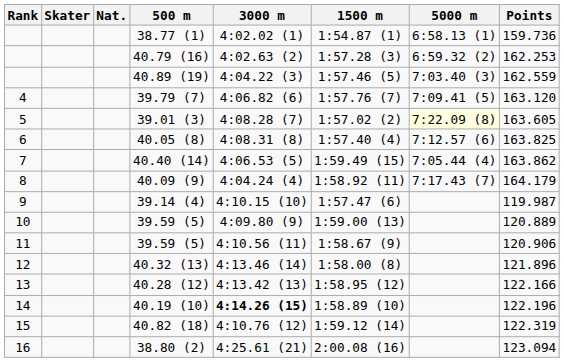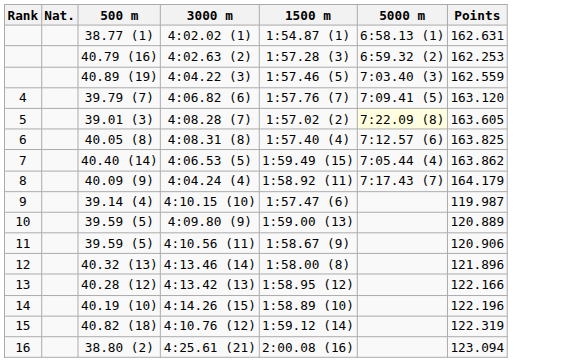 <table class="wikitable sortable" border="1" style="text-align:center">
 <tr align=center>
 <th>Rank</th>
-<th>Skater</th>
 <th>Nat.</th>
 <th>500 m</th>
 <th>3000 m</th>
 <th>1500 m</th>
 <th>5000 m</th>
 <th>Points</th>
 </tr>
 <tr>
 <td></td>
-<td align=left></td>
 <td></td>
 <td>38.77 (1)</td>
 <td>4:02.02 (1)</td>
 <td>1:54.87 (1)</td>
 <td>6:58.13 (1)</td>
-<td>159.736</td>
+<td>162.631</td>
 </tr>
 <tr>
 <td></td>
-<td align=left></td>
 <td></td>
 <td>40.79 (16)</td>
 <td>4:02.63 (2)</td>
 <td>1:57.28 (3)</td>
 <td>6:59.32 (2)</td>
 <td>162.253</td>
 </tr>
 <tr>
 <td></td>
-<td align=left></td>
 <td></td>
 <td>40.89 (19)</td>
 <td>4:04.22 (3)</td>
 <td>1:57.46 (5)</td>
 <td>7:03.40 (3)</td>
 <td>162.559</td>
 </tr>
 <tr>
 <td>4</td>
-<td align=left></td>
 <td></td>
 <td>39.79 (7)</td>
 <td>4:06.82 (6)</td>
 <td>1:57.76 (7)</td>
 <td>7:09.41 (5)</td>
 <td>163.120</td>
 </tr>
 <tr>
 <td>5</td>
-<td align=left></td>
 <td></td>
 <td>39.01 (3)</td>
 <td>4:08.28 (7)</td>
 <td>1:57.02 (2)</td>
 <td style="background: lightyellow;">7:22.09 (8)</td>
 <td>163.605</td>
 </tr>
 <tr>
 <td>6</td>
-<td align=left></td>
 <td></td>
 <td>40.05 (8)</td>
 <td>4:08.31 (8)</td>
 <td>1:57.40 (4)</td>
 <td>7:12.57 (6)</td>
 <td>163.825</td>
 </tr>
 <tr>
 <td>7</td>
-<td align=left></td>
 <td></td>
 <td>40.40 (14)</td>
 <td>4:06.53 (5)</td>
 <td>1:59.49 (15)</td>
 <td>7:05.44 (4)</td>
 <td>163.862</td>
 </tr>
 <tr>
 <td>8</td>
-<td align=left></td>
 <td></td>
 <td>40.09 (9)</td>
 <td>4:04.24 (4)</td>
 <td>1:58.92 (11)</td>
 <td>7:17.43 (7)</td>
 <td>164.179</td>
 </tr>
 <tr>
 <td>9</td>
-<td align=left></td>
 <td></td>
 <td>39.14 (4)</td>
 <td>4:10.15 (10)</td>
 <td>1:57.47 (6)</td>
 <td></td>
 <td>119.987</td>
 </tr>
 <tr>
 <td>10</td>
-<td align=left></td>
 <td></td>
 <td>39.59 (5)</td>
 <td>4:09.80 (9)</td>
 <td>1:59.00 (13)</td>
 <td></td>
 <td>120.889</td>
 </tr>
 <tr>
 <td>11</td>
-<td align=left></td>
 <td></td>
 <td>39.59 (5)</td>
 <td>4:10.56 (11)</td>
 <td>1:58.67 (9)</td>
 <td></td>
 <td>120.906</td>
 </tr>
 <tr>
 <td>12</td>
-<td align=left></td>
 <td></td>
 <td>40.32 (13)</td>
 <td>4:13.46 (14)</td>
 <td>1:58.00 (8)</td>
 <td></td>
 <td>121.896</td>
 </tr>
 <tr>
 <td>13</td>
-<td align=left></td>
 <td></td>
 <td>40.28 (12)</td>
 <td>4:13.42 (13)</td>
 <td>1:58.95 (12)</td>
 <td></td>
 <td>122.166</td>
 </tr>
 <tr>
 <td>14</td>
-<td align=left></td>
 <td></td>
 <td>40.19 (10)</td>
-<td><strong>4:14.26 (15)</strong></td>
+<td>4:14.26 (15)</td>
 <td>1:58.89 (10)</td>
 <td></td>
 <td>122.196</td>
 </tr>
 <tr>
 <td>15</td>
-<td align=left></td>
 <td></td>
 <td>40.82 (18)</td>
 <td>4:10.76 (12)</td>
 <td>1:59.12 (14)</td>
 <td></td>
 <td>122.319</td>
 </tr>
 <tr>
 <td>16</td>
-<td align=left></td>
 <td></td>
 <td>38.80 (2)</td>
 <td>4:25.61 (21)</td>
 <td>2:00.08 (16)</td>
 <td></td>
 <td>123.094</td>
 </tr>
 </table>
